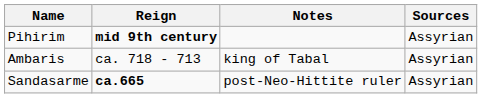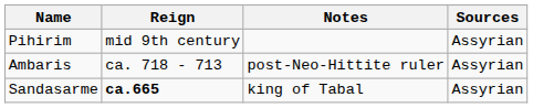 <table class="wikitable">
 <tr>
 <th>Name</th>
 <th>Reign</th>
 <th>Notes</th>
 <th>Sources</th>
 </tr>
 <tr>
 <td>Pihirim</td>
-<td><strong>mid 9th century</strong></td>
+<td>mid 9th century</td>
 <td></td>
 <td>Assyrian</td>
 </tr>
 <tr>
 <td>Ambaris</td>
 <td>ca. 718 - 713</td>
-<td>king of Tabal</td>
+<td>post-Neo-Hittite ruler</td>
 <td>Assyrian</td>
 </tr>
 <tr>
 <td>Sandasarme</td>
 <td><strong>ca.665</strong></td>
-<td>post-Neo-Hittite ruler</td>
+<td>king of Tabal</td>
 <td>Assyrian</td>
 </tr>
 </table>
